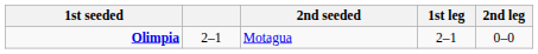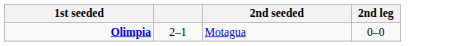 <table class="wikitable">
 <tr>
 <th style="width:200px;">1st seeded</th>
 <th style="width:60px;"></th>
 <th style="width:200px;">2nd seeded</th>
-<th style="width:60px;">1st leg</th>
 <th style="width:60px;">2nd leg</th>
 </tr>
 <tr>
 <td style="text-align:right;"><a href='#'><strong>Olimpia</strong></a></td>
 <td style="text-align:center;">2–1</td>
 <td><a href='#'>Motagua</a></td>
-<td style="text-align:center;">2–1</td>
 <td style="text-align:center;">0–0</td>
 </tr>
 </table>
